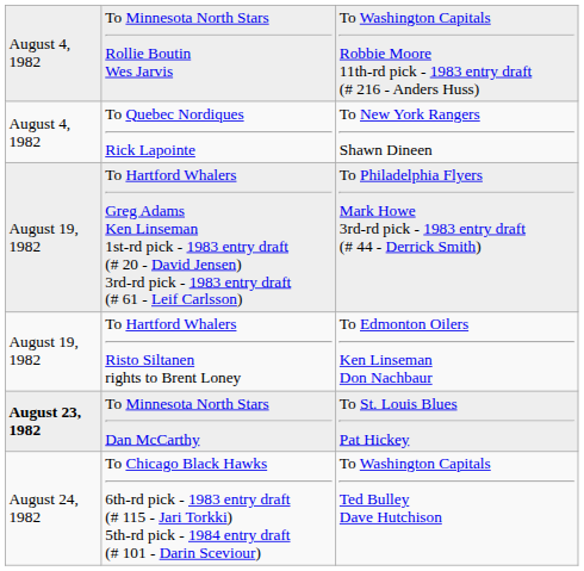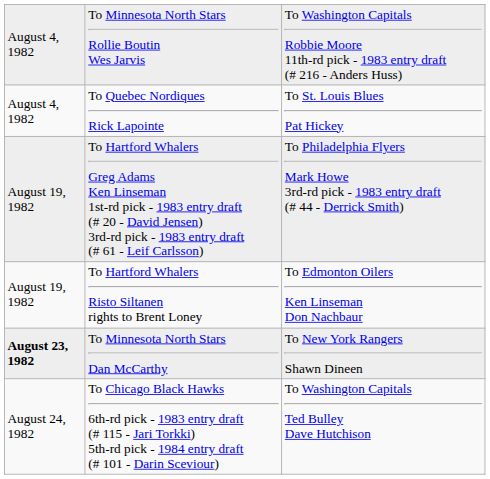 <table class="wikitable" style="border:1px solid #999; width:580px;">
 <tr style="background:#eee;">
 <td>August 4,<br>1982</td>
 <td valign="top">To <a href='#'>Minnesota North Stars</a><hr><a href='#'>Rollie Boutin</a><br><a href='#'>Wes Jarvis</a></td>
 <td valign="top">To <a href='#'>Washington Capitals</a><hr><a href='#'>Robbie Moore</a><br>11th-rd pick - <a href='#'>1983 entry draft</a><br>(# 216 - Anders Huss)</td>
 </tr>
 <tr>
 <td>August 4,<br>1982</td>
 <td valign="top">To <a href='#'>Quebec Nordiques</a><hr><a href='#'>Rick Lapointe</a></td>
-<td valign="top">To <a href='#'>New York Rangers</a><hr>Shawn Dineen</td>
+<td valign="top">To <a href='#'>St. Louis Blues</a><hr><a href='#'>Pat Hickey</a></td>
 </tr>
 <tr style="background:#eee;">
 <td>August 19,<br>1982</td>
 <td valign="top">To <a href='#'>Hartford Whalers</a><hr><a href='#'>Greg Adams</a><br><a href='#'>Ken Linseman</a><br>1st-rd pick - <a href='#'>1983 entry draft</a><br>(# 20 - <a href='#'>David Jensen</a>)<br>3rd-rd pick - <a href='#'>1983 entry draft</a><br>(# 61 - <a href='#'>Leif Carlsson</a>)</td>
 <td valign="top">To <a href='#'>Philadelphia Flyers</a><hr><a href='#'>Mark Howe</a><br>3rd-rd pick - <a href='#'>1983 entry draft</a><br>(# 44 - <a href='#'>Derrick Smith</a>)</td>
 </tr>
 <tr>
 <td>August 19,<br>1982</td>
 <td valign="top">To <a href='#'>Hartford Whalers</a><hr><a href='#'>Risto Siltanen</a><br>rights to Brent Loney</td>
 <td valign="top">To <a href='#'>Edmonton Oilers</a><hr><a href='#'>Ken Linseman</a><br><a href='#'>Don Nachbaur</a></td>
 </tr>
 <tr style="background:#eee;">
 <td><strong>August 23,<br>1982</strong></td>
 <td valign="top">To <a href='#'>Minnesota North Stars</a><hr><a href='#'>Dan McCarthy</a></td>
-<td valign="top">To <a href='#'>St. Louis Blues</a><hr><a href='#'>Pat Hickey</a></td>
+<td valign="top">To <a href='#'>New York Rangers</a><hr>Shawn Dineen</td>
 </tr>
 <tr>
 <td>August 24,<br>1982</td>
 <td valign="top">To <a href='#'>Chicago Black Hawks</a><hr>6th-rd pick - <a href='#'>1983 entry draft</a><br>(# 115 - <a href='#'>Jari Torkki</a>)<br>5th-rd pick - <a href='#'>1984 entry draft</a><br>(# 101 - <a href='#'>Darin Sceviour</a>)</td>
 <td valign="top">To <a href='#'>Washington Capitals</a><hr><a href='#'>Ted Bulley</a><br><a href='#'>Dave Hutchison</a></td>
 </tr>
 </table>
